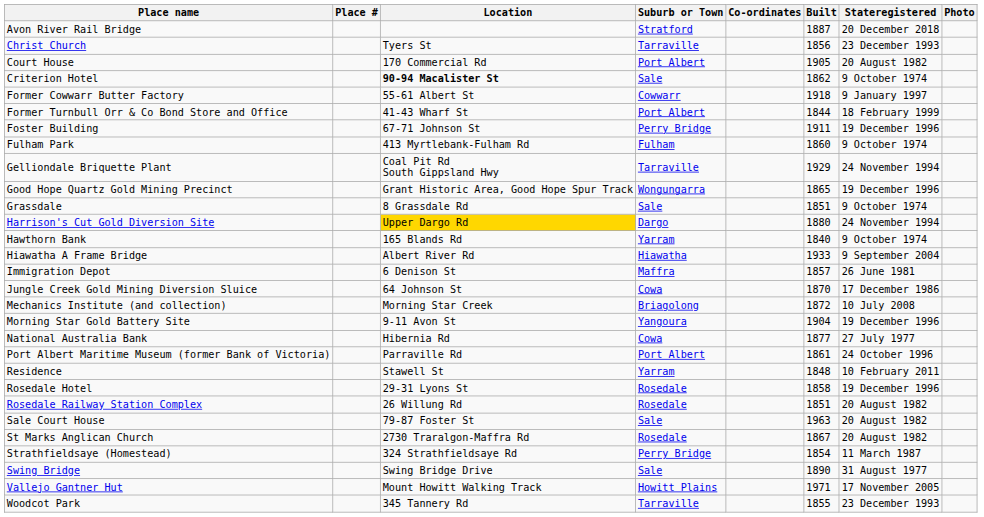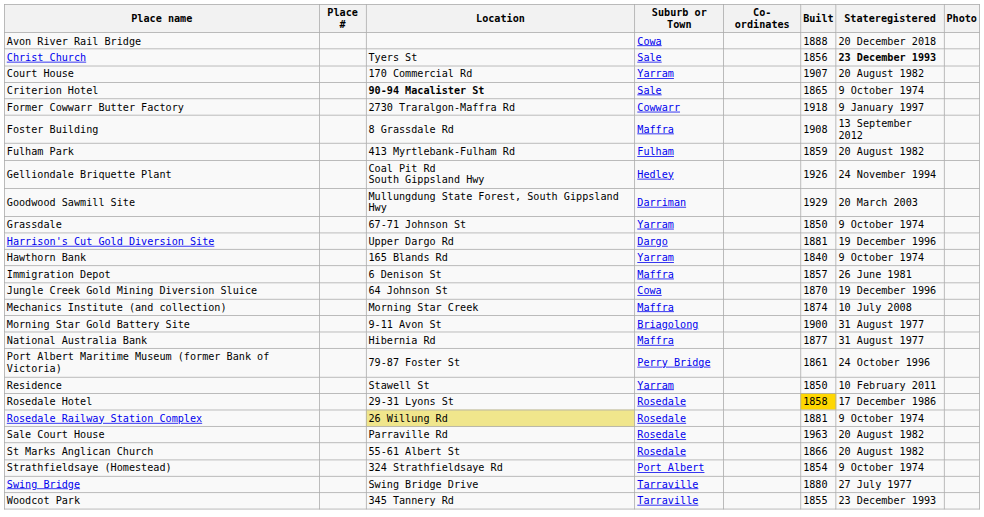 <table class="wikitable sortable">
 <tr>
 <th>Place name</th>
 <th>Place #</th>
 <th>Location</th>
 <th>Suburb or Town</th>
 <th>Co-ordinates</th>
 <th>Built</th>
 <th>Stateregistered</th>
 <th class="unsortable">Photo</th>
 </tr>
 <tr>
 <td>Avon River Rail Bridge</td>
 <td></td>
 <td></td>
-<td><a href='#'>Stratford</a></td>
+<td><a href='#'>Cowa</a></td>
 <td></td>
-<td>1887</td>
+<td>1888</td>
 <td>20 December 2018</td>
 <td></td>
 </tr>
 <tr>
 <td><a href='#'>Christ Church</a></td>
 <td></td>
 <td>Tyers St</td>
-<td><a href='#'>Tarraville</a></td>
+<td><a href='#'>Sale</a></td>
 <td></td>
 <td>1856</td>
-<td>23 December 1993</td>
+<td><strong>23 December 1993</strong></td>
 <td></td>
 </tr>
 <tr>
 <td>Court House</td>
 <td></td>
 <td>170 Commercial Rd</td>
-<td><a href='#'>Port Albert</a></td>
+<td><a href='#'>Yarram</a></td>
 <td></td>
-<td>1905</td>
+<td>1907</td>
 <td>20 August 1982</td>
 <td></td>
 </tr>
 <tr>
 <td>Criterion Hotel</td>
 <td></td>
 <td><strong>90-94 Macalister St</strong></td>
 <td><a href='#'>Sale</a></td>
 <td></td>
-<td>1862</td>
+<td>1865</td>
 <td>9 October 1974</td>
 <td></td>
 </tr>
 <tr>
 <td>Former Cowwarr Butter Factory</td>
 <td></td>
-<td>55-61 Albert St</td>
+<td>2730 Traralgon-Maffra Rd</td>
 <td><a href='#'>Cowwarr</a></td>
 <td></td>
 <td>1918</td>
 <td>9 January 1997</td>
 <td></td>
 </tr>
 <tr>
-<td>Former Turnbull Orr & Co Bond Store and Office</td>
-<td></td>
-<td>41-43 Wharf St</td>
-<td><a href='#'>Port Albert</a></td>
-<td></td>
-<td>1844</td>
-<td>18 February 1999</td>
-<td></td>
-</tr>
-<tr>
 <td>Foster Building</td>
 <td></td>
-<td>67-71 Johnson St</td>
-<td><a href='#'>Perry Bridge</a></td>
+<td>8 Grassdale Rd</td>
+<td><a href='#'>Maffra</a></td>
 <td></td>
-<td>1911</td>
-<td>19 December 1996</td>
+<td>1908</td>
+<td>13 September 2012</td>
 <td></td>
 </tr>
 <tr>
 <td>Fulham Park</td>
 <td></td>
 <td>413 Myrtlebank-Fulham Rd</td>
 <td><a href='#'>Fulham</a></td>
 <td></td>
-<td>1860</td>
-<td>9 October 1974</td>
+<td>1859</td>
+<td>20 August 1982</td>
 <td></td>
 </tr>
 <tr>
 <td>Gelliondale Briquette Plant</td>
 <td></td>
 <td>Coal Pit Rd <br> South Gippsland Hwy</td>
-<td><a href='#'>Tarraville</a></td>
+<td><a href='#'>Hedley</a></td>
 <td></td>
-<td>1929</td>
+<td>1926</td>
 <td>24 November 1994</td>
 <td></td>
 </tr>
 <tr>
-<td>Good Hope Quartz Gold Mining Precinct</td>
+<td>Goodwood Sawmill Site</td>
 <td></td>
-<td>Grant Historic Area, Good Hope Spur Track</td>
-<td><a href='#'>Wongungarra</a></td>
+<td>Mullungdung State Forest, South Gippsland Hwy</td>
+<td><a href='#'>Darriman</a></td>
 <td></td>
-<td>1865</td>
-<td>19 December 1996</td>
+<td>1929</td>
+<td>20 March 2003</td>
 <td></td>
 </tr>
 <tr>
 <td>Grassdale</td>
 <td></td>
-<td>8 Grassdale Rd</td>
-<td><a href='#'>Sale</a></td>
+<td>67-71 Johnson St</td>
+<td><a href='#'>Yarram</a></td>
 <td></td>
-<td>1851</td>
+<td>1850</td>
 <td>9 October 1974</td>
 <td></td>
 </tr>
 <tr>
 <td><a href='#'>Harrison's Cut Gold Diversion Site</a></td>
 <td></td>
-<td style="background: gold;">Upper Dargo Rd</td>
+<td>Upper Dargo Rd</td>
 <td><a href='#'>Dargo</a></td>
 <td></td>
-<td>1880</td>
-<td>24 November 1994</td>
+<td>1881</td>
+<td>19 December 1996</td>
 <td></td>
 </tr>
 <tr>
 <td>Hawthorn Bank</td>
 <td></td>
 <td>165 Blands Rd</td>
 <td><a href='#'>Yarram</a></td>
 <td></td>
 <td>1840</td>
 <td>9 October 1974</td>
-<td></td>
-</tr>
-<tr>
-<td>Hiawatha A Frame Bridge</td>
-<td></td>
-<td>Albert River Rd</td>
-<td><a href='#'>Hiawatha</a></td>
-<td></td>
-<td>1933</td>
-<td>9 September 2004</td>
 <td></td>
 </tr>
 <tr>
 <td>Immigration Depot</td>
 <td></td>
 <td>6 Denison St</td>
 <td><a href='#'>Maffra</a></td>
 <td></td>
 <td>1857</td>
 <td>26 June 1981</td>
 <td></td>
 </tr>
 <tr>
 <td>Jungle Creek Gold Mining Diversion Sluice</td>
 <td></td>
 <td>64 Johnson St</td>
 <td><a href='#'>Cowa</a></td>
 <td></td>
 <td>1870</td>
-<td>17 December 1986</td>
+<td>19 December 1996</td>
 <td></td>
 </tr>
 <tr>
 <td>Mechanics Institute (and collection)</td>
 <td></td>
 <td>Morning Star Creek</td>
-<td><a href='#'>Briagolong</a></td>
+<td><a href='#'>Maffra</a></td>
 <td></td>
-<td>1872</td>
+<td>1874</td>
 <td>10 July 2008</td>
 <td></td>
 </tr>
 <tr>
 <td>Morning Star Gold Battery Site</td>
 <td></td>
 <td>9-11 Avon St</td>
-<td><a href='#'>Yangoura</a></td>
+<td><a href='#'>Briagolong</a></td>
 <td></td>
-<td>1904</td>
-<td>19 December 1996</td>
+<td>1900</td>
+<td>31 August 1977</td>
 <td></td>
 </tr>
 <tr>
 <td>National Australia Bank</td>
 <td></td>
 <td>Hibernia Rd</td>
-<td><a href='#'>Cowa</a></td>
+<td><a href='#'>Maffra</a></td>
 <td></td>
 <td>1877</td>
-<td>27 July 1977</td>
+<td>31 August 1977</td>
 <td></td>
 </tr>
 <tr>
 <td>Port Albert Maritime Museum (former Bank of Victoria)</td>
 <td></td>
-<td>Parraville Rd</td>
-<td><a href='#'>Port Albert</a></td>
+<td>79-87 Foster St</td>
+<td><a href='#'>Perry Bridge</a></td>
 <td></td>
 <td>1861</td>
 <td>24 October 1996</td>
 <td></td>
 </tr>
 <tr>
 <td>Residence</td>
 <td></td>
 <td>Stawell St</td>
 <td><a href='#'>Yarram</a></td>
 <td></td>
-<td>1848</td>
+<td>1850</td>
 <td>10 February 2011</td>
 <td></td>
 </tr>
 <tr>
 <td>Rosedale Hotel</td>
 <td></td>
 <td>29-31 Lyons St</td>
 <td><a href='#'>Rosedale</a></td>
 <td></td>
-<td>1858</td>
-<td>19 December 1996</td>
+<td style="background: gold;">1858</td>
+<td>17 December 1986</td>
 <td></td>
 </tr>
 <tr>
 <td><a href='#'>Rosedale Railway Station Complex</a></td>
 <td></td>
-<td>26 Willung Rd</td>
+<td style="background: khaki;">26 Willung Rd</td>
 <td><a href='#'>Rosedale</a></td>
 <td></td>
-<td>1851</td>
-<td>20 August 1982</td>
+<td>1881</td>
+<td>9 October 1974</td>
 <td></td>
 </tr>
 <tr>
 <td>Sale Court House</td>
 <td></td>
-<td>79-87 Foster St</td>
-<td><a href='#'>Sale</a></td>
+<td>Parraville Rd</td>
+<td><a href='#'>Rosedale</a></td>
 <td></td>
 <td>1963</td>
 <td>20 August 1982</td>
 <td></td>
 </tr>
 <tr>
 <td>St Marks Anglican Church</td>
 <td></td>
-<td>2730 Traralgon-Maffra Rd</td>
+<td>55-61 Albert St</td>
 <td><a href='#'>Rosedale</a></td>
 <td></td>
-<td>1867</td>
+<td>1866</td>
 <td>20 August 1982</td>
 <td></td>
 </tr>
 <tr>
 <td>Strathfieldsaye (Homestead)</td>
 <td></td>
 <td>324 Strathfieldsaye Rd</td>
-<td><a href='#'>Perry Bridge</a></td>
+<td><a href='#'>Port Albert</a></td>
 <td></td>
 <td>1854</td>
-<td>11 March 1987</td>
+<td>9 October 1974</td>
 <td></td>
 </tr>
 <tr>
 <td><a href='#'>Swing Bridge</a></td>
 <td></td>
 <td>Swing Bridge Drive</td>
-<td><a href='#'>Sale</a></td>
+<td><a href='#'>Tarraville</a></td>
 <td></td>
-<td>1890</td>
-<td>31 August 1977</td>
-<td></td>
-</tr>
-<tr>
-<td><a href='#'>Vallejo Gantner Hut</a></td>
-<td></td>
-<td>Mount Howitt Walking Track</td>
-<td><a href='#'>Howitt Plains</a></td>
-<td></td>
-<td>1971</td>
-<td>17 November 2005</td>
+<td>1880</td>
+<td>27 July 1977</td>
 <td></td>
 </tr>
 <tr>
 <td>Woodcot Park</td>
 <td></td>
 <td>345 Tannery Rd</td>
 <td><a href='#'>Tarraville</a></td>
 <td></td>
 <td>1855</td>
 <td>23 December 1993</td>
 <td></td>
 </tr>
 </table>
